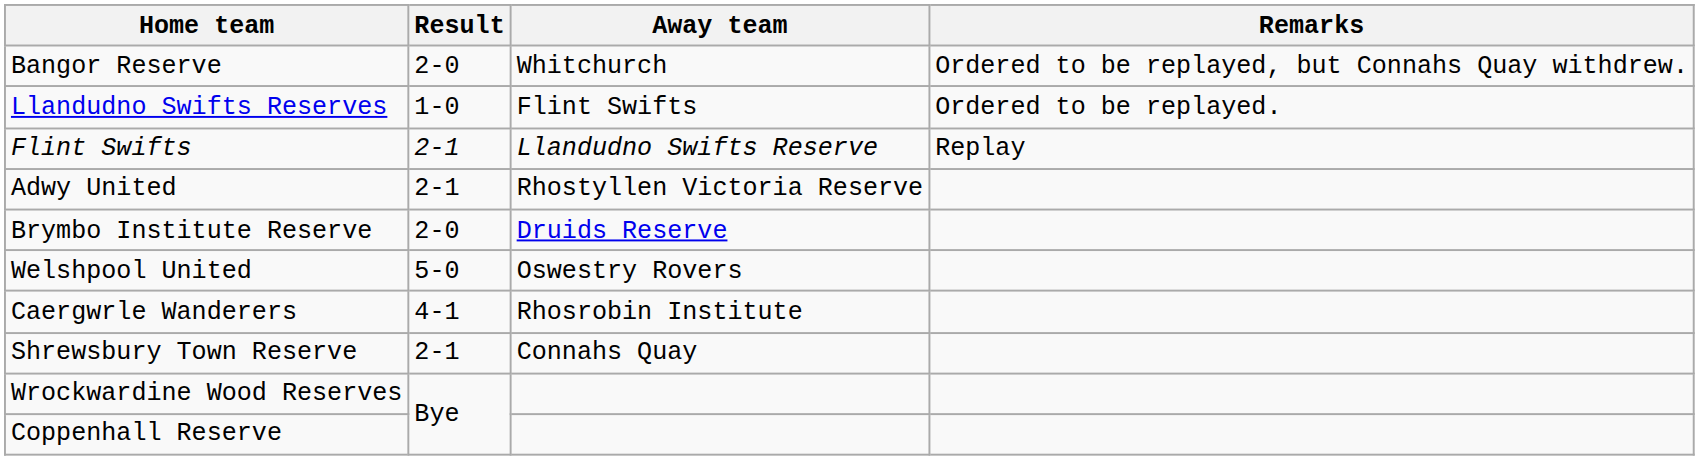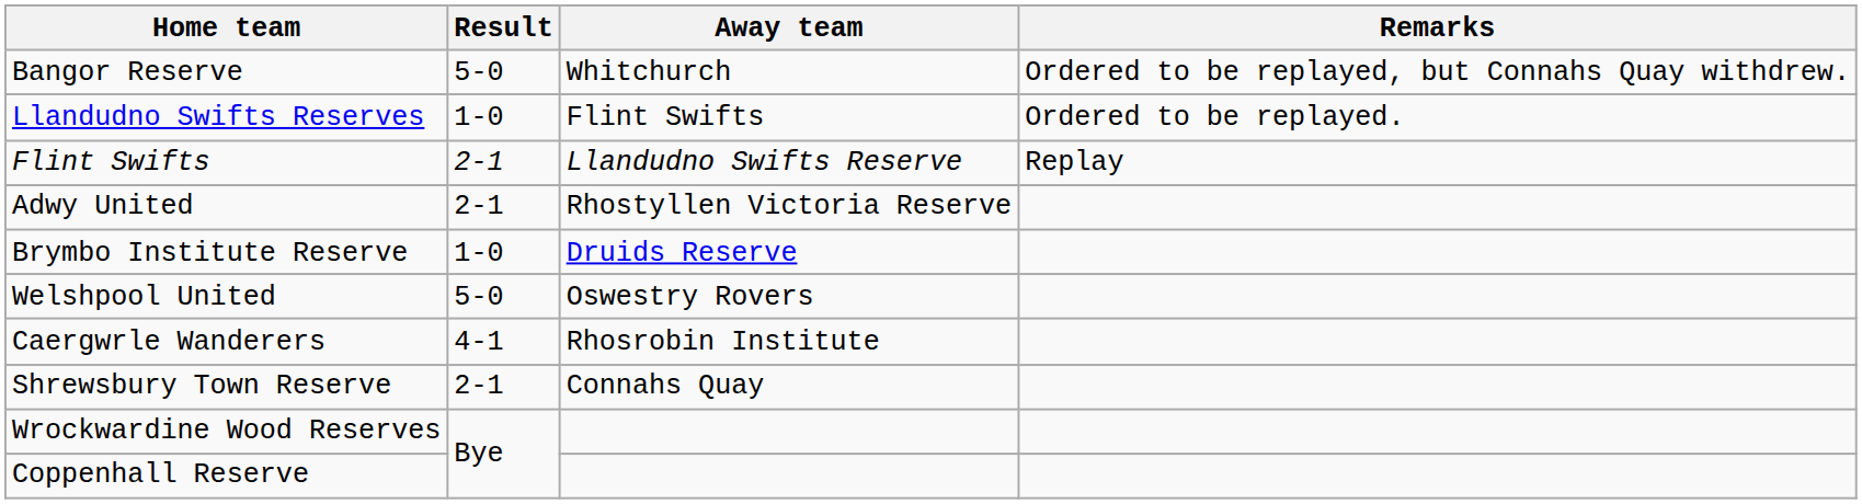 <table class="wikitable">
 <tr>
 <th>Home team</th>
 <th>Result</th>
 <th>Away team</th>
 <th>Remarks</th>
 </tr>
 <tr>
 <td>Bangor Reserve</td>
-<td>2-0</td>
+<td>5-0</td>
 <td>Whitchurch</td>
 <td>Ordered to be replayed, but Connahs Quay withdrew.</td>
 </tr>
 <tr>
 <td><a href='#'>Llandudno Swifts Reserves</a></td>
 <td>1-0</td>
 <td>Flint Swifts</td>
 <td>Ordered to be replayed.</td>
 </tr>
 <tr>
 <td><em>Flint Swifts</em></td>
 <td><em>2-1</em></td>
 <td><em>Llandudno Swifts Reserve</em></td>
 <td>Replay</td>
 </tr>
 <tr>
 <td>Adwy United</td>
 <td>2-1</td>
 <td>Rhostyllen Victoria Reserve</td>
 <td></td>
 </tr>
 <tr>
 <td>Brymbo Institute Reserve</td>
-<td>2-0</td>
+<td>1-0</td>
 <td><a href='#'>Druids Reserve</a></td>
 <td></td>
 </tr>
 <tr>
 <td>Welshpool United</td>
 <td>5-0</td>
 <td>Oswestry Rovers</td>
 <td></td>
 </tr>
 <tr>
 <td>Caergwrle Wanderers</td>
 <td>4-1</td>
 <td>Rhosrobin Institute</td>
 <td></td>
 </tr>
 <tr>
 <td>Shrewsbury Town Reserve</td>
 <td>2-1</td>
 <td>Connahs Quay</td>
 <td></td>
 </tr>
 <tr>
 <td>Wrockwardine Wood Reserves</td>
 <td rowspan="2">Bye</td>
 <td></td>
 <td></td>
 </tr>
 <tr>
 <td>Coppenhall Reserve</td>
 <td></td>
 <td></td>
 </tr>
 </table>
